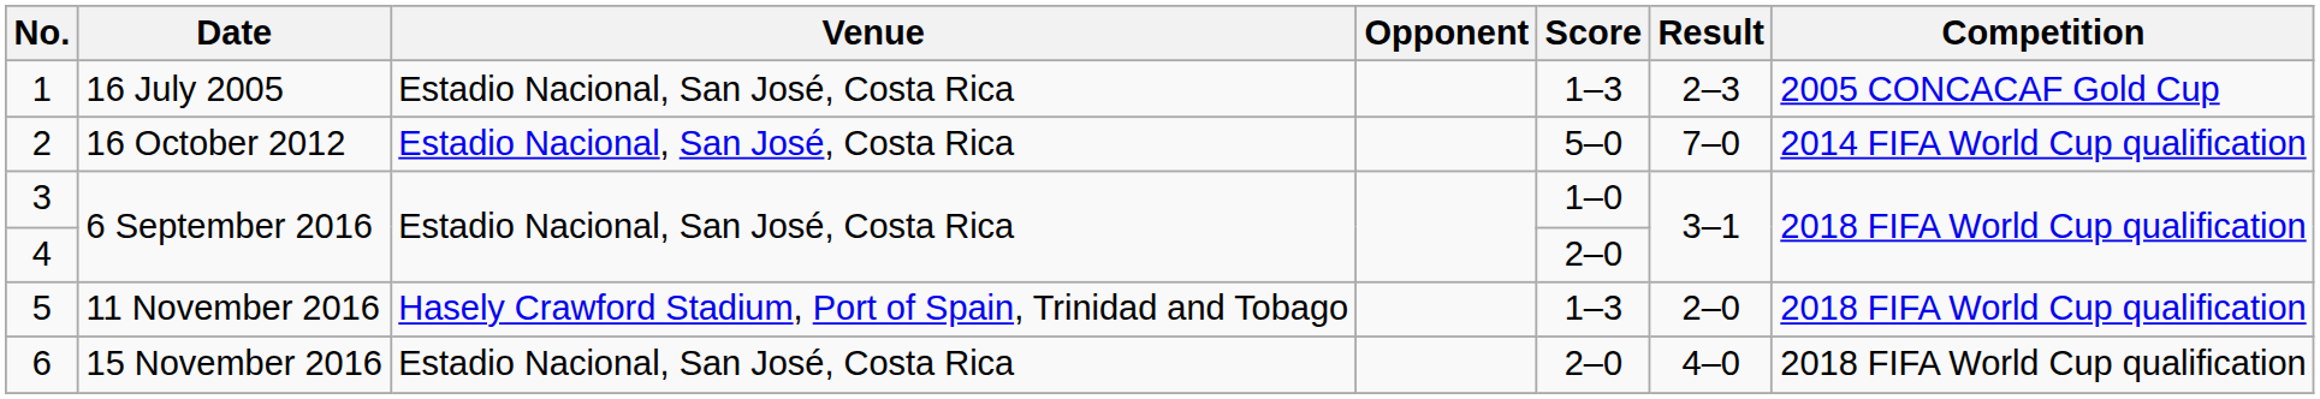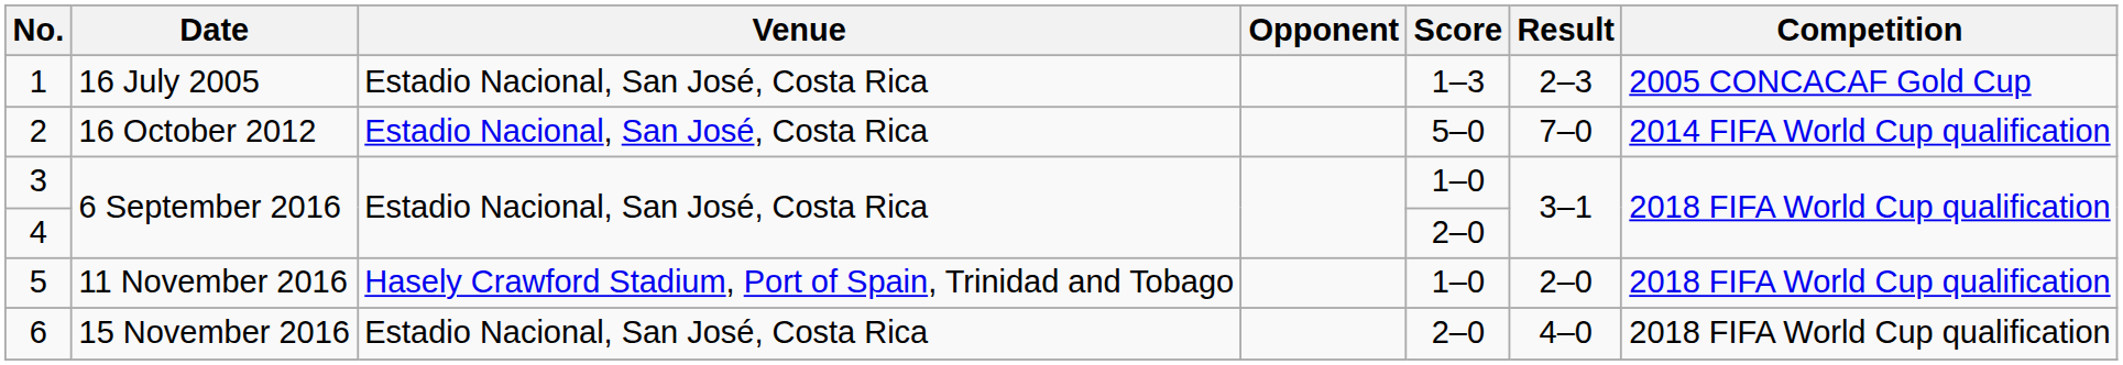 <table class="wikitable sortable">
 <tr>
 <th scope="col">No.</th>
 <th scope="col">Date</th>
 <th scope="col">Venue</th>
 <th scope="col">Opponent</th>
 <th scope="col">Score</th>
 <th scope="col">Result</th>
 <th scope="col">Competition</th>
 </tr>
 <tr>
 <td style="text-align:center">1</td>
 <td>16 July 2005</td>
 <td>Estadio Nacional, San José, Costa Rica</td>
 <td></td>
 <td style="text-align:center">1–3</td>
 <td style="text-align:center">2–3</td>
 <td><a href='#'>2005 CONCACAF Gold Cup</a></td>
 </tr>
 <tr>
 <td style="text-align:center">2</td>
 <td>16 October 2012</td>
 <td><a href='#'>Estadio Nacional</a>, <a href='#'>San José</a>, Costa Rica</td>
 <td></td>
 <td style="text-align:center">5–0</td>
 <td style="text-align:center">7–0</td>
 <td><a href='#'>2014 FIFA World Cup qualification</a></td>
 </tr>
 <tr>
 <td style="text-align:center">3</td>
 <td rowspan="2">6 September 2016</td>
 <td rowspan="2">Estadio Nacional, San José, Costa Rica</td>
 <td rowspan="2"></td>
 <td style="text-align:center">1–0</td>
 <td align="center" rowspan="2">3–1</td>
 <td rowspan="2"><a href='#'>2018 FIFA World Cup qualification</a></td>
 </tr>
 <tr>
 <td style="text-align:center">4</td>
 <td style="text-align:center">2–0</td>
 </tr>
 <tr>
 <td style="text-align:center">5</td>
 <td>11 November 2016</td>
 <td><a href='#'>Hasely Crawford Stadium</a>, <a href='#'>Port of Spain</a>, Trinidad and Tobago</td>
 <td></td>
-<td style="text-align:center">1–3</td>
+<td style="text-align:center">1–0</td>
 <td style="text-align:center">2–0</td>
 <td><a href='#'>2018 FIFA World Cup qualification</a></td>
 </tr>
 <tr>
 <td style="text-align:center">6</td>
 <td>15 November 2016</td>
 <td>Estadio Nacional, San José, Costa Rica</td>
 <td></td>
 <td style="text-align:center">2–0</td>
 <td style="text-align:center">4–0</td>
 <td>2018 FIFA World Cup qualification</td>
 </tr>
 </table>
